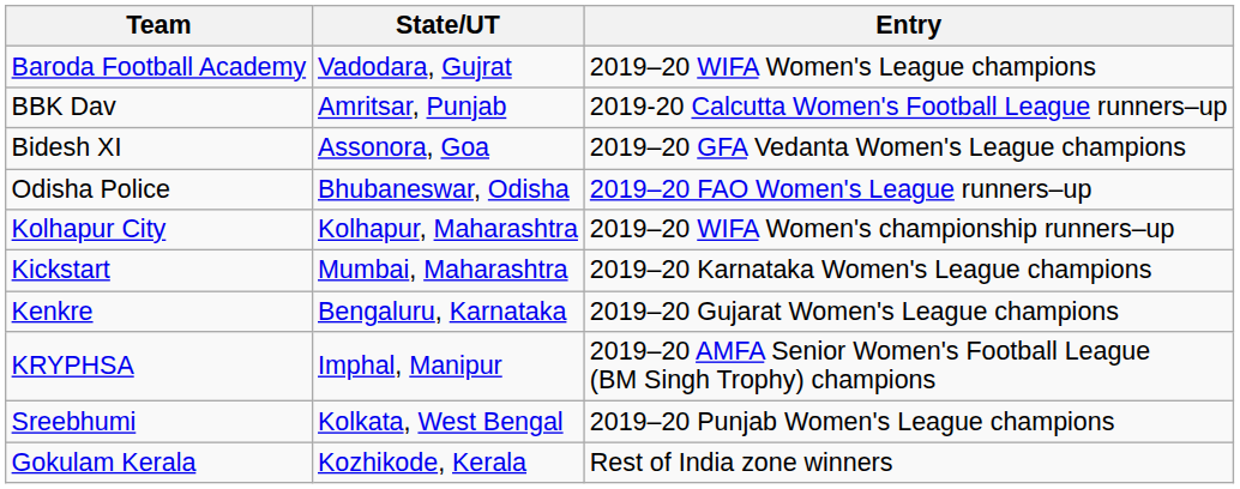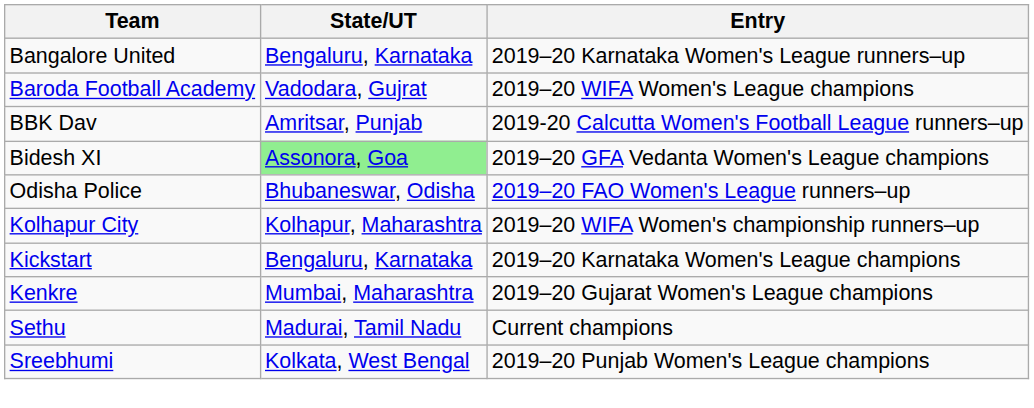 <table class="wikitable">
 <tr>
 <th>Team</th>
 <th>State/UT</th>
 <th>Entry</th>
+</tr>
+<tr>
+<td>Bangalore United</td>
+<td><a href='#'>Bengaluru</a>, <a href='#'>Karnataka</a></td>
+<td>2019–20 Karnataka Women's League runners–up</td>
 </tr>
 <tr>
 <td><a href='#'>Baroda Football Academy</a></td>
 <td><a href='#'>Vadodara</a>, <a href='#'>Gujrat</a></td>
 <td>2019–20 <a href='#'>WIFA</a> Women's League champions</td>
 </tr>
 <tr>
 <td>BBK Dav</td>
 <td><a href='#'>Amritsar</a>, <a href='#'>Punjab</a></td>
 <td>2019-20 <a href='#'>Calcutta Women's Football League</a> runners–up</td>
 </tr>
 <tr>
 <td>Bidesh XI</td>
-<td><a href='#'>Assonora</a>, <a href='#'>Goa</a></td>
+<td style="background: lightgreen;"><a href='#'>Assonora</a>, <a href='#'>Goa</a></td>
 <td>2019–20 <a href='#'>GFA</a> Vedanta Women's League champions</td>
 </tr>
 <tr>
 <td>Odisha Police</td>
 <td><a href='#'>Bhubaneswar</a>, <a href='#'>Odisha</a></td>
 <td><a href='#'>2019–20 FAO Women's League</a> runners–up</td>
 </tr>
 <tr>
 <td><a href='#'>Kolhapur City</a></td>
 <td><a href='#'>Kolhapur</a>, <a href='#'>Maharashtra</a></td>
 <td>2019–20 <a href='#'>WIFA</a> Women's championship runners–up</td>
 </tr>
 <tr>
 <td><a href='#'>Kickstart</a></td>
-<td><a href='#'>Mumbai</a>, <a href='#'>Maharashtra</a></td>
+<td><a href='#'>Bengaluru</a>, <a href='#'>Karnataka</a></td>
 <td>2019–20 Karnataka Women's League champions</td>
 </tr>
 <tr>
 <td><a href='#'>Kenkre</a></td>
-<td><a href='#'>Bengaluru</a>, <a href='#'>Karnataka</a></td>
+<td><a href='#'>Mumbai</a>, <a href='#'>Maharashtra</a></td>
 <td>2019–20 Gujarat Women's League champions</td>
 </tr>
 <tr>
-<td><a href='#'>KRYPHSA</a></td>
-<td><a href='#'>Imphal</a>, <a href='#'>Manipur</a></td>
-<td>2019–20 <a href='#'>AMFA</a> Senior Women's Football League<br> (BM Singh Trophy) champions</td>
+<td><a href='#'>Sethu</a></td>
+<td><a href='#'>Madurai</a>, <a href='#'>Tamil Nadu</a></td>
+<td>Current champions</td>
 </tr>
 <tr>
 <td><a href='#'>Sreebhumi</a></td>
 <td><a href='#'>Kolkata</a>, <a href='#'>West Bengal</a></td>
 <td>2019–20 Punjab Women's League champions</td>
 </tr>
-<tr>
-<td><a href='#'>Gokulam Kerala</a></td>
-<td><a href='#'>Kozhikode</a>, <a href='#'>Kerala</a></td>
-<td>Rest of India zone winners</td>
-</tr>
 </table>
